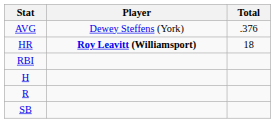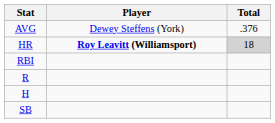 <table class="wikitable" width="33%" style="text-align:center;">
 <tr>
 <th width="5%">Stat</th>
 <th width="30%">Player</th>
 <th width="5%">Total</th>
 </tr>
 <tr>
 <td><a href='#'>AVG</a></td>
 <td><a href='#'>Dewey Steffens</a> (York)</td>
 <td>.376</td>
 </tr>
 <tr>
 <td><a href='#'>HR</a></td>
 <td><strong><a href='#'>Roy Leavitt</a> (Williamsport)</strong></td>
-<td>18</td>
+<td style="background: lightgrey;">18</td>
 </tr>
 <tr>
 <td><a href='#'>RBI</a></td>
+<td></td>
+<td></td>
+</tr>
+<tr>
+<td><a href='#'>R</a></td>
 <td></td>
 <td></td>
 </tr>
 <tr>
 <td><a href='#'>H</a></td>
 <td></td>
 <td></td>
 </tr>
 <tr>
-<td><a href='#'>R</a></td>
-<td></td>
-<td></td>
-</tr>
-<tr>
 <td><a href='#'>SB</a></td>
 <td></td>
 <td></td>
 </tr>
 </table>
